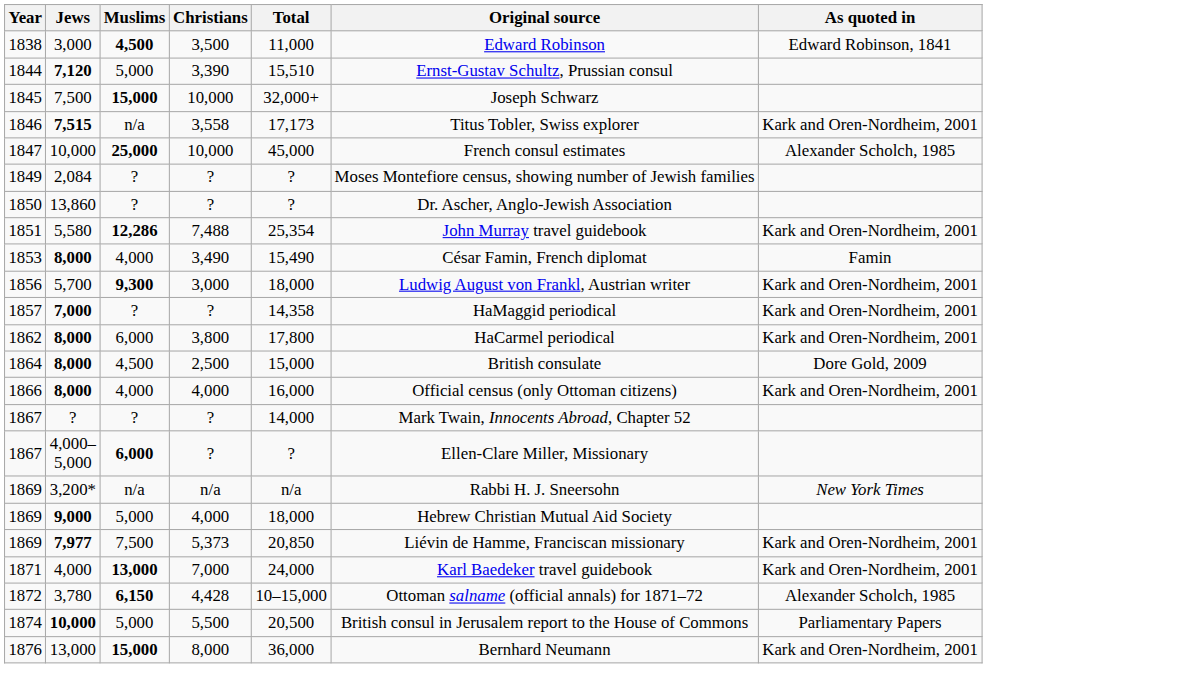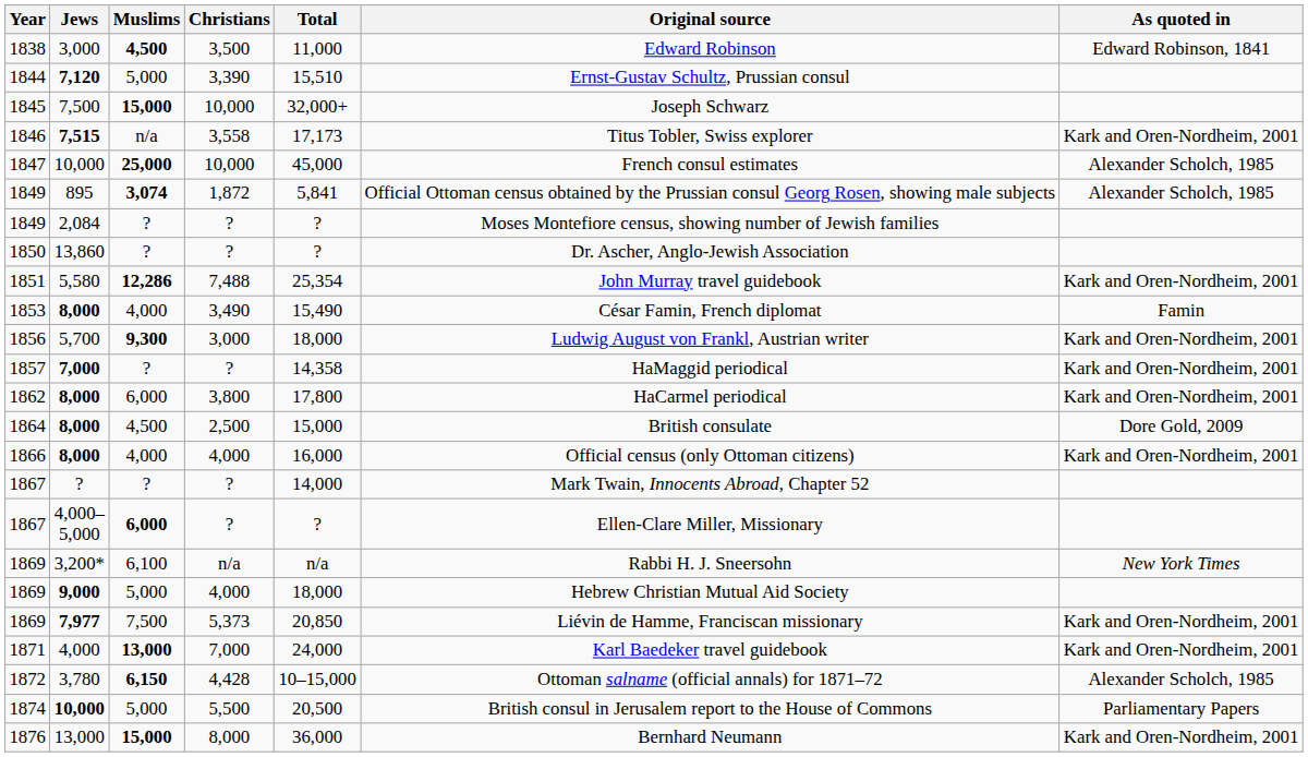 <table class="wikitable">
 <tr>
 <th>Year</th>
 <th>Jews</th>
 <th>Muslims</th>
 <th>Christians</th>
 <th>Total</th>
 <th>Original source</th>
 <th>As quoted in</th>
 </tr>
 <tr style="text-align:center;">
 <td>1838</td>
 <td>3,000</td>
 <td><strong>4,500</strong></td>
 <td>3,500</td>
 <td>11,000</td>
 <td><a href='#'>Edward Robinson</a></td>
 <td>Edward Robinson, 1841</td>
 </tr>
 <tr style="text-align:center;">
 <td>1844</td>
 <td><strong>7,120</strong></td>
 <td>5,000</td>
 <td>3,390</td>
 <td>15,510</td>
 <td><a href='#'>Ernst-Gustav Schultz</a>, Prussian consul</td>
 <td></td>
 </tr>
 <tr style="text-align:center;">
 <td>1845</td>
 <td>7,500</td>
 <td><strong>15,000</strong></td>
 <td>10,000</td>
 <td>32,000+</td>
 <td>Joseph Schwarz</td>
 <td></td>
 </tr>
 <tr style="text-align:center;">
 <td>1846</td>
 <td><strong>7,515</strong></td>
 <td>n/a</td>
 <td>3,558</td>
 <td>17,173</td>
 <td>Titus Tobler, Swiss explorer</td>
 <td>Kark and Oren-Nordheim, 2001</td>
 </tr>
 <tr style="text-align:center;">
 <td>1847</td>
 <td>10,000</td>
 <td><strong>25,000</strong></td>
 <td>10,000</td>
 <td>45,000</td>
 <td>French consul estimates</td>
+<td>Alexander Scholch, 1985</td>
+</tr>
+<tr style="text-align:center;">
+<td>1849</td>
+<td>895</td>
+<td><strong>3,074</strong></td>
+<td>1,872</td>
+<td>5,841</td>
+<td>Official Ottoman census obtained by the Prussian consul <a href='#'>Georg Rosen</a>, showing male subjects</td>
 <td>Alexander Scholch, 1985</td>
 </tr>
 <tr style="text-align:center;">
 <td>1849</td>
 <td>2,084</td>
 <td>?</td>
 <td>?</td>
 <td>?</td>
 <td>Moses Montefiore census, showing number of Jewish families</td>
 <td></td>
 </tr>
 <tr style="text-align:center;">
 <td>1850</td>
 <td>13,860</td>
 <td>?</td>
 <td>?</td>
 <td>?</td>
 <td>Dr. Ascher, Anglo-Jewish Association</td>
 <td></td>
 </tr>
 <tr style="text-align:center;">
 <td>1851</td>
 <td>5,580</td>
 <td><strong>12,286</strong></td>
 <td>7,488</td>
 <td>25,354</td>
 <td><a href='#'>John Murray</a> travel guidebook</td>
 <td>Kark and Oren-Nordheim, 2001</td>
 </tr>
 <tr style="text-align:center;">
 <td>1853</td>
 <td><strong>8,000</strong></td>
 <td>4,000</td>
 <td>3,490</td>
 <td>15,490</td>
 <td>César Famin, French diplomat</td>
 <td>Famin</td>
 </tr>
 <tr style="text-align:center;">
 <td>1856</td>
 <td>5,700</td>
 <td><strong>9,300</strong></td>
 <td>3,000</td>
 <td>18,000</td>
 <td><a href='#'>Ludwig August von Frankl</a>, Austrian writer</td>
 <td>Kark and Oren-Nordheim, 2001</td>
 </tr>
 <tr style="text-align:center;">
 <td>1857</td>
 <td><strong>7,000</strong></td>
 <td>?</td>
 <td>?</td>
 <td>14,358</td>
 <td>HaMaggid periodical</td>
 <td>Kark and Oren-Nordheim, 2001</td>
 </tr>
 <tr style="text-align:center;">
 <td>1862</td>
 <td><strong>8,000</strong></td>
 <td>6,000</td>
 <td>3,800</td>
 <td>17,800</td>
 <td>HaCarmel periodical</td>
 <td>Kark and Oren-Nordheim, 2001</td>
 </tr>
 <tr style="text-align:center;">
 <td>1864</td>
 <td><strong>8,000</strong></td>
 <td>4,500</td>
 <td>2,500</td>
 <td>15,000</td>
 <td>British consulate</td>
 <td>Dore Gold, 2009</td>
 </tr>
 <tr style="text-align:center;">
 <td>1866</td>
 <td><strong>8,000</strong></td>
 <td>4,000</td>
 <td>4,000</td>
 <td>16,000</td>
 <td>Official census (only Ottoman citizens)</td>
 <td>Kark and Oren-Nordheim, 2001</td>
 </tr>
 <tr style="text-align:center;">
 <td>1867</td>
 <td>?</td>
 <td>?</td>
 <td>?</td>
 <td>14,000</td>
 <td>Mark Twain, <em>Innocents Abroad</em>, Chapter 52</td>
 <td></td>
 </tr>
 <tr style="text-align:center;">
 <td>1867</td>
 <td>4,000–<br>5,000</td>
 <td><strong>6,000</strong></td>
 <td>?</td>
 <td>?</td>
 <td>Ellen-Clare Miller, Missionary</td>
 <td></td>
 </tr>
 <tr style="text-align:center;">
 <td>1869</td>
 <td>3,200*</td>
-<td>n/a</td>
+<td>6,100</td>
 <td>n/a</td>
 <td>n/a</td>
 <td>Rabbi H. J. Sneersohn</td>
 <td><em>New York Times</em></td>
 </tr>
 <tr style="text-align:center;">
 <td>1869</td>
 <td><strong>9,000</strong></td>
 <td>5,000</td>
 <td>4,000</td>
 <td>18,000</td>
 <td>Hebrew Christian Mutual Aid Society</td>
 <td></td>
 </tr>
 <tr style="text-align:center;">
 <td>1869</td>
 <td><strong>7,977</strong></td>
 <td>7,500</td>
 <td>5,373</td>
 <td>20,850</td>
 <td>Liévin de Hamme, Franciscan missionary</td>
 <td>Kark and Oren-Nordheim, 2001</td>
 </tr>
 <tr style="text-align:center;">
 <td>1871</td>
 <td>4,000</td>
 <td><strong>13,000</strong></td>
 <td>7,000</td>
 <td>24,000</td>
 <td><a href='#'>Karl Baedeker</a> travel guidebook</td>
 <td>Kark and Oren-Nordheim, 2001</td>
 </tr>
 <tr style="text-align:center;">
 <td>1872</td>
 <td>3,780</td>
 <td><strong>6,150</strong></td>
 <td>4,428</td>
 <td>10–15,000</td>
 <td>Ottoman <em><a href='#'>salname</a></em> (official annals) for 1871–72</td>
 <td>Alexander Scholch, 1985</td>
 </tr>
 <tr style="text-align:center;">
 <td>1874</td>
 <td><strong>10,000</strong></td>
 <td>5,000</td>
 <td>5,500</td>
 <td>20,500</td>
 <td>British consul in Jerusalem report to the House of Commons</td>
 <td>Parliamentary Papers</td>
 </tr>
 <tr style="text-align:center;">
 <td>1876</td>
 <td>13,000</td>
 <td><strong>15,000</strong></td>
 <td>8,000</td>
 <td>36,000</td>
 <td>Bernhard Neumann</td>
 <td>Kark and Oren-Nordheim, 2001</td>
 </tr>
 </table>
